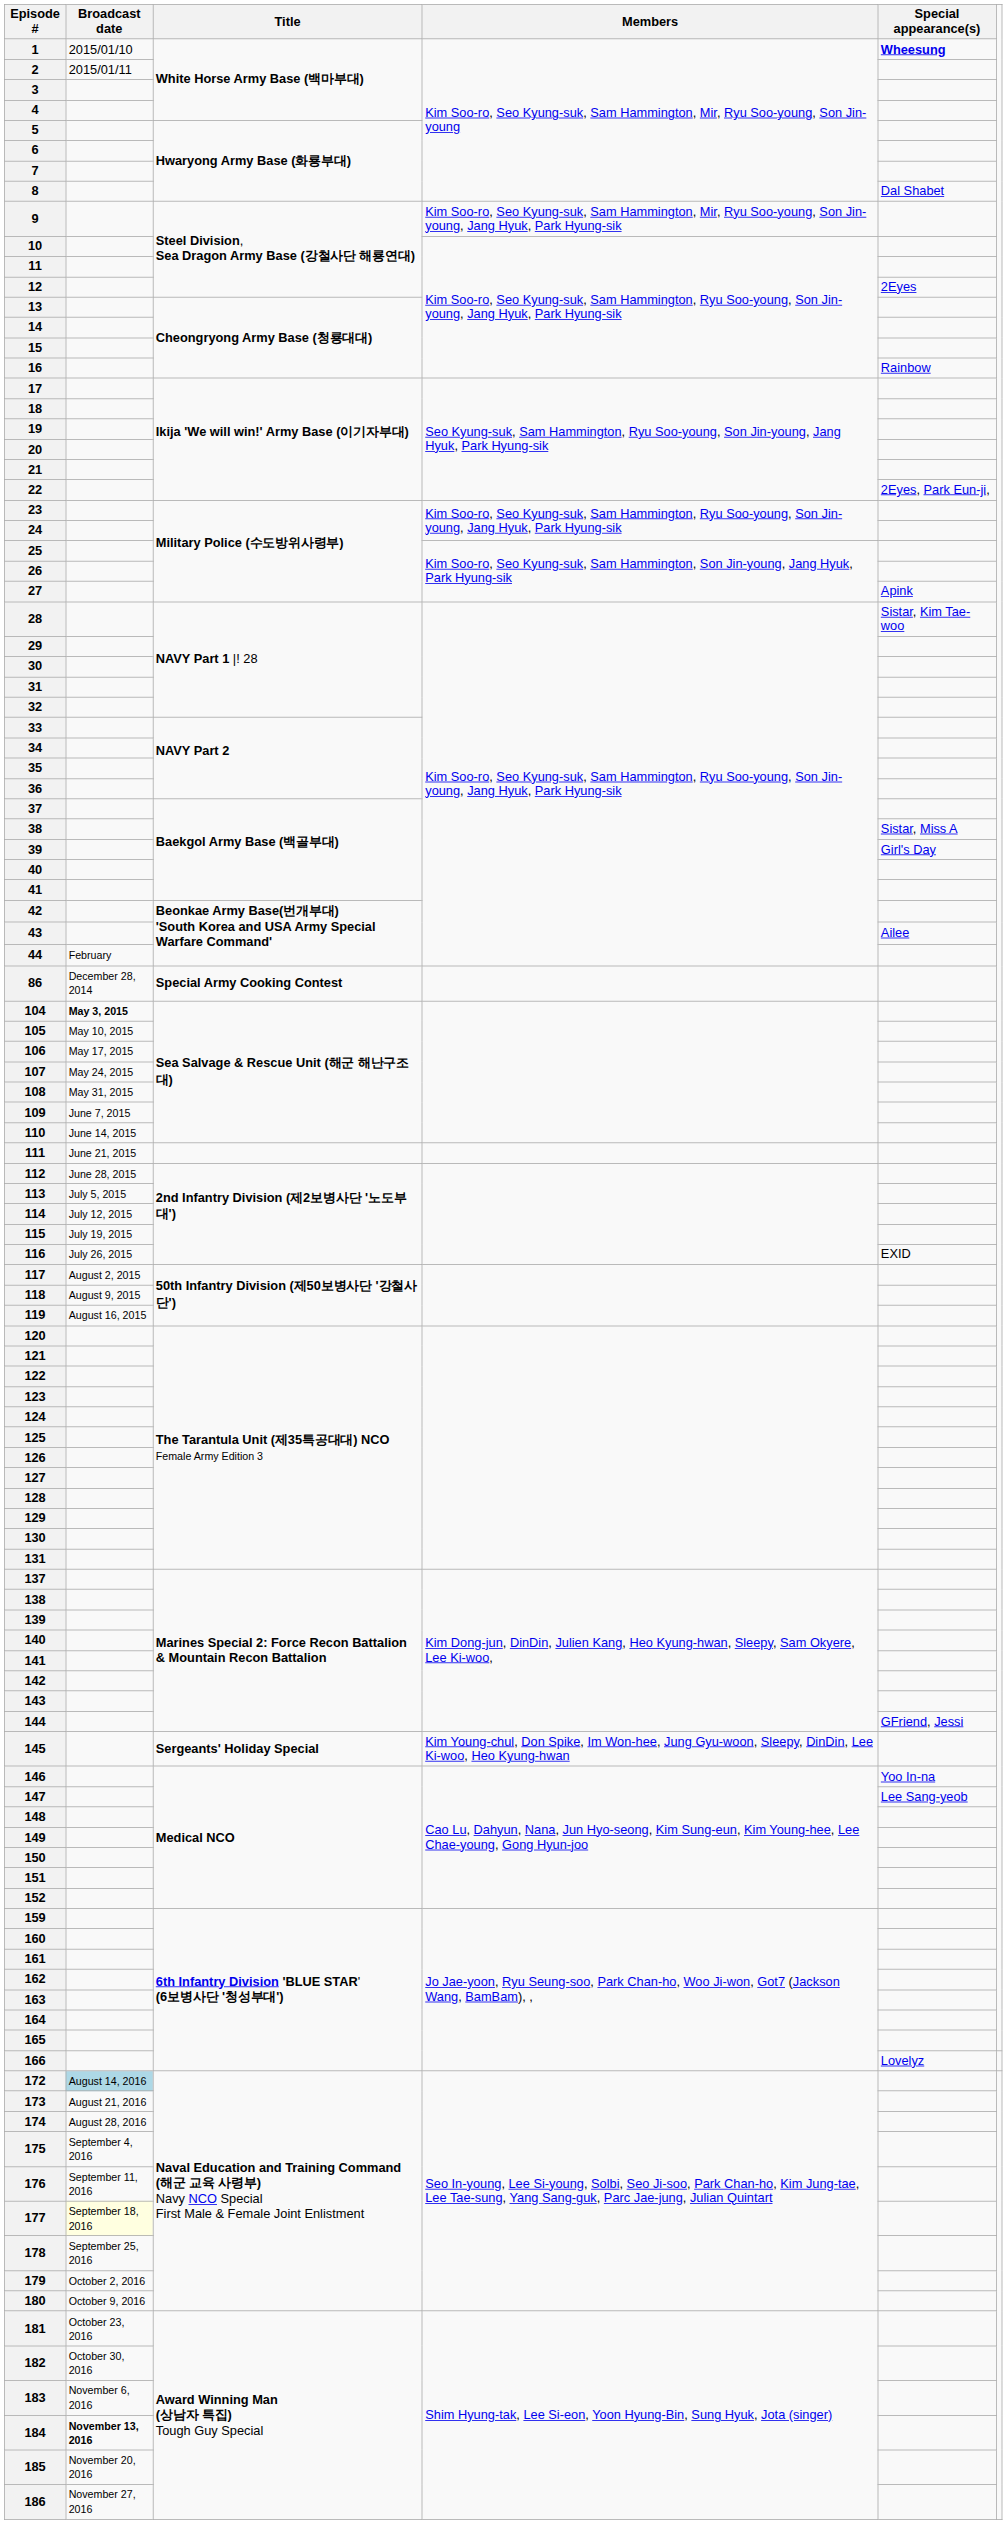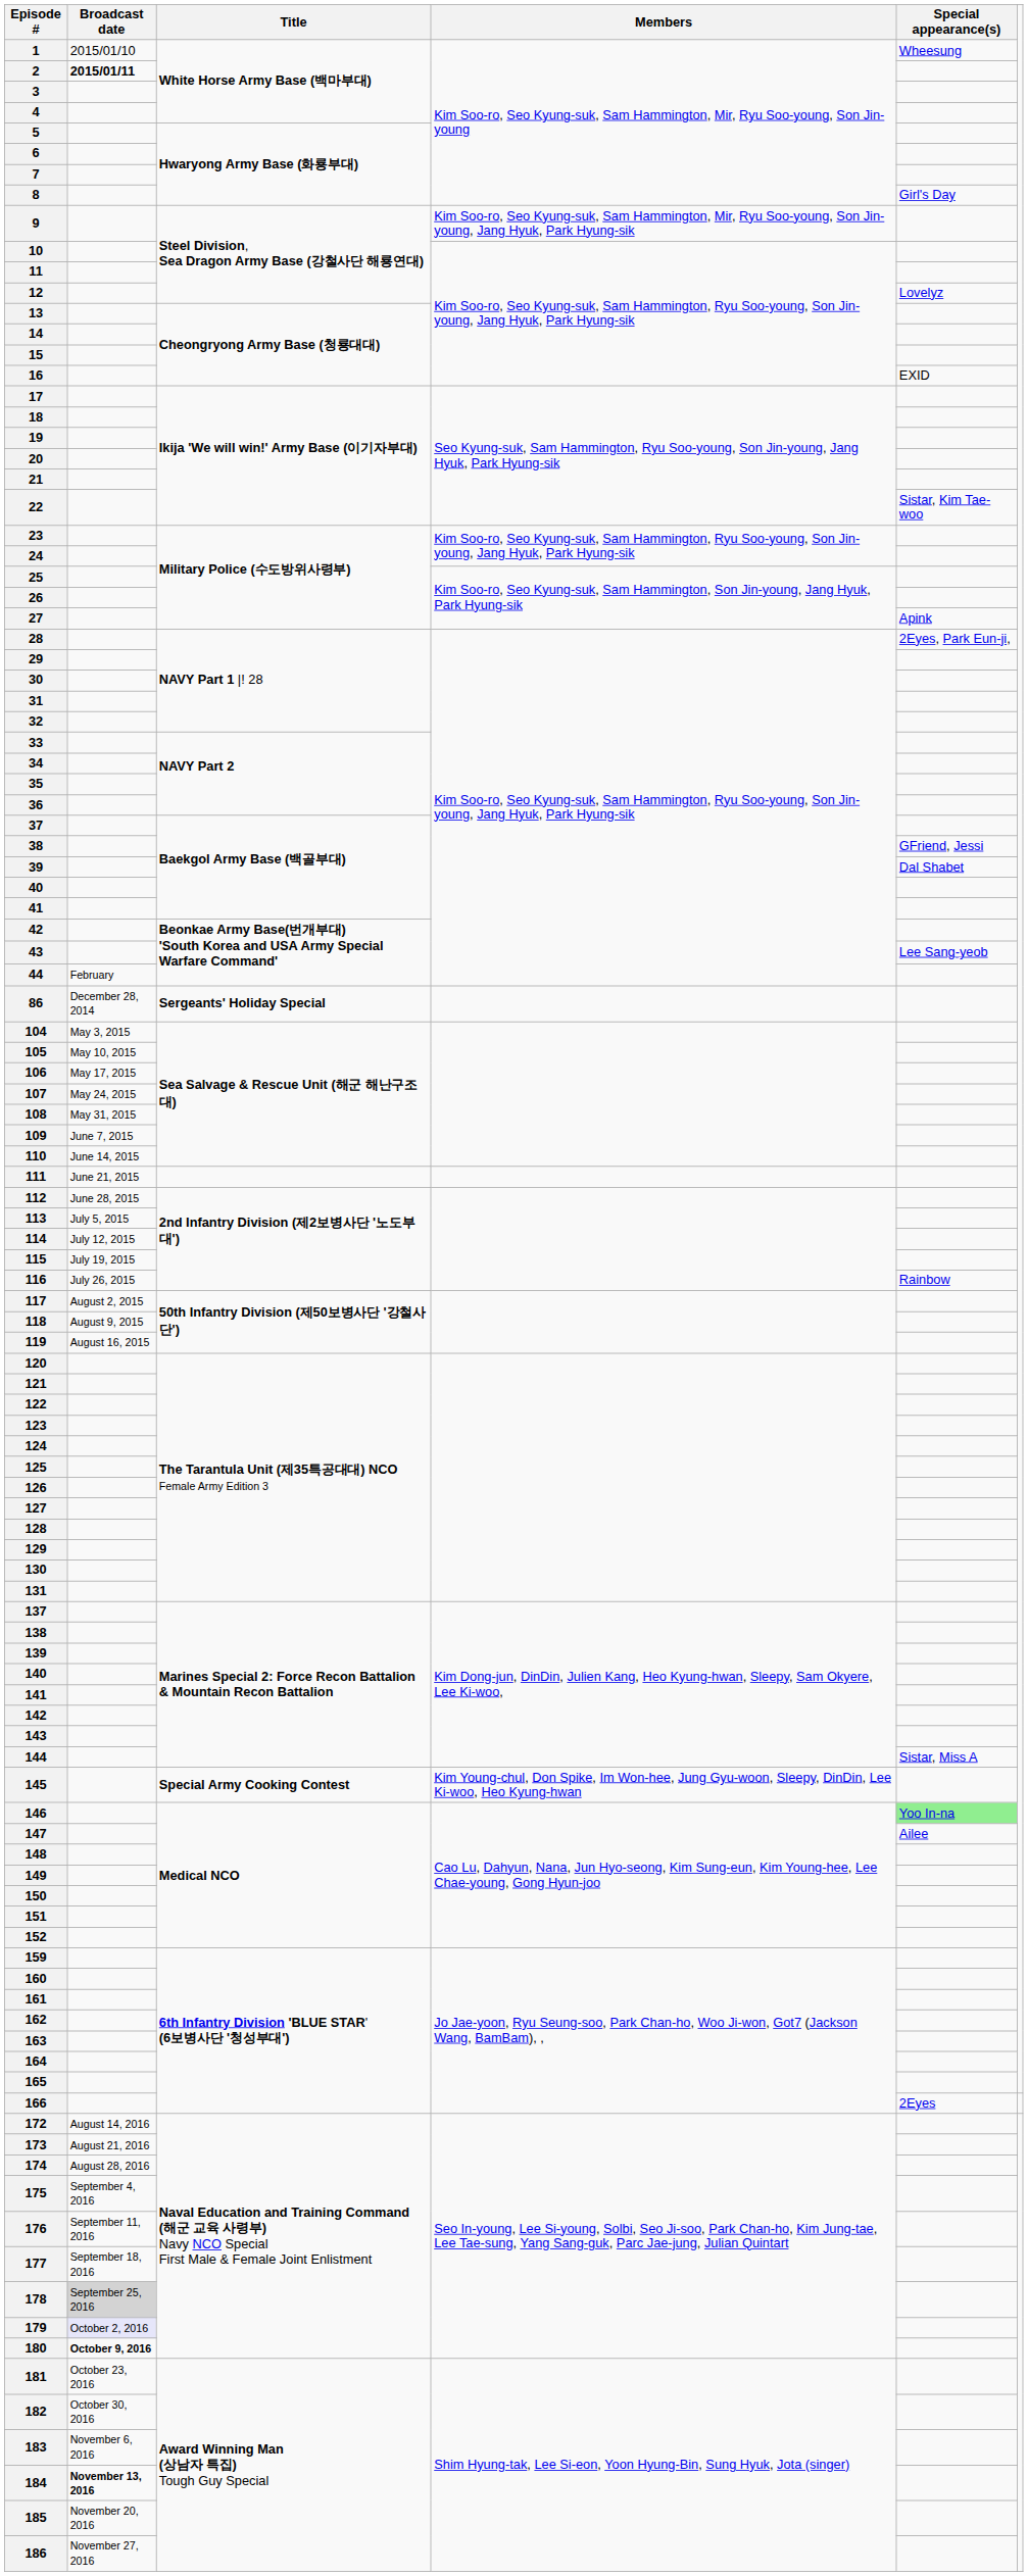 <table class="wikitable">
 <tr>
 <th>Episode #</th>
 <th>Broadcast date</th>
 <th>Title</th>
 <th>Members</th>
 <th>Special appearance(s)</th>
 </tr>
 <tr>
 <th>1</th>
 <td {{small>2015/01/10</td>
 <td rowspan=4><strong>White Horse Army Base (백마부대)</strong><br></td>
 <td rowspan=8><a href='#'>Kim Soo-ro</a>, <a href='#'>Seo Kyung-suk</a>, <a href='#'>Sam Hammington</a>, <a href='#'>Mir</a>, <a href='#'>Ryu Soo-young</a>, <a href='#'>Son Jin-young</a></td>
-<td><strong><a href='#'>Wheesung</a></strong></td>
+<td><a href='#'>Wheesung</a></td>
 </tr>
 <tr>
 <th>2</th>
-<td {{small>2015/01/11</td>
+<td {{small><strong>2015/01/11</strong></td>
 <td></td>
 </tr>
 <tr>
 <th>3</th>
 <td></td>
 <td></td>
 </tr>
 <tr>
 <th>4</th>
 <td></td>
 <td></td>
 </tr>
 <tr>
 <th>5</th>
 <td></td>
 <td rowspan=4><strong>Hwaryong Army Base (화룡부대)</strong><br></td>
 <td></td>
 </tr>
 <tr>
 <th>6</th>
 <td></td>
 <td></td>
 </tr>
 <tr>
 <th>7</th>
 <td></td>
 <td></td>
 </tr>
 <tr>
 <th>8</th>
 <td></td>
-<td><a href='#'>Dal Shabet</a></td>
+<td><a href='#'>Girl's Day</a></td>
 </tr>
 <tr>
 <th>9</th>
 <td></td>
 <td rowspan=4><strong>Steel Division</strong>,<br> <strong>Sea Dragon Army Base (강철사단 해룡연대)</strong><br></td>
 <td><a href='#'>Kim Soo-ro</a>, <a href='#'>Seo Kyung-suk</a>, <a href='#'>Sam Hammington</a>, <a href='#'>Mir</a>, <a href='#'>Ryu Soo-young</a>, <a href='#'>Son Jin-young</a>, <a href='#'>Jang Hyuk</a>, <a href='#'>Park Hyung-sik</a></td>
 <td></td>
 </tr>
 <tr>
 <th>10</th>
 <td></td>
 <td rowspan=7><a href='#'>Kim Soo-ro</a>, <a href='#'>Seo Kyung-suk</a>, <a href='#'>Sam Hammington</a>, <a href='#'>Ryu Soo-young</a>, <a href='#'>Son Jin-young</a>, <a href='#'>Jang Hyuk</a>, <a href='#'>Park Hyung-sik</a></td>
 <td></td>
 </tr>
 <tr>
 <th>11</th>
 <td></td>
 <td></td>
 </tr>
 <tr>
 <th>12</th>
 <td></td>
-<td><a href='#'>2Eyes</a></td>
+<td><a href='#'>Lovelyz</a></td>
 </tr>
 <tr>
 <th>13</th>
 <td></td>
 <td rowspan=4><strong>Cheongryong Army Base (청룡대대)</strong><br></td>
 <td></td>
 </tr>
 <tr>
 <th>14</th>
 <td></td>
 <td></td>
 </tr>
 <tr>
 <th>15</th>
 <td></td>
 <td></td>
 </tr>
 <tr>
 <th>16</th>
 <td></td>
-<td><a href='#'>Rainbow</a></td>
+<td>EXID</td>
 </tr>
 <tr>
 <th>17</th>
 <td></td>
 <td rowspan=6><strong>Ikija 'We will win!' Army Base (이기자부대)</strong><br><br></td>
 <td rowspan=6><a href='#'>Seo Kyung-suk</a>, <a href='#'>Sam Hammington</a>, <a href='#'>Ryu Soo-young</a>, <a href='#'>Son Jin-young</a>, <a href='#'>Jang Hyuk</a>, <a href='#'>Park Hyung-sik</a></td>
 <td></td>
 </tr>
 <tr>
 <th>18</th>
 <td></td>
 <td></td>
 </tr>
 <tr>
 <th>19</th>
 <td></td>
 <td></td>
 </tr>
 <tr>
 <th>20</th>
 <td></td>
 <td></td>
 </tr>
 <tr>
 <th>21</th>
 <td></td>
 <td></td>
 </tr>
 <tr>
 <th>22</th>
 <td></td>
-<td><a href='#'>2Eyes</a>, <a href='#'>Park Eun-ji</a>, </td>
+<td><a href='#'>Sistar</a>, <a href='#'>Kim Tae-woo</a></td>
 </tr>
 <tr>
 <th>23</th>
 <td></td>
 <td rowspan=5><strong>Military Police (수도방위사령부)</strong> <br><br></td>
 <td rowspan=2><a href='#'>Kim Soo-ro</a>, <a href='#'>Seo Kyung-suk</a>, <a href='#'>Sam Hammington</a>, <a href='#'>Ryu Soo-young</a>, <a href='#'>Son Jin-young</a>, <a href='#'>Jang Hyuk</a>, <a href='#'>Park Hyung-sik</a></td>
 <td></td>
 </tr>
 <tr>
 <th>24</th>
 <td></td>
 <td></td>
 </tr>
 <tr>
 <th>25</th>
 <td></td>
 <td rowspan=3><a href='#'>Kim Soo-ro</a>, <a href='#'>Seo Kyung-suk</a>, <a href='#'>Sam Hammington</a>, <a href='#'>Son Jin-young</a>, <a href='#'>Jang Hyuk</a>, <a href='#'>Park Hyung-sik</a></td>
 <td></td>
 </tr>
 <tr>
 <th>26</th>
 <td></td>
 <td></td>
 </tr>
 <tr>
 <th>27</th>
 <td></td>
 <td><a href='#'>Apink</a></td>
 </tr>
 <tr>
 <th>28</th>
 <td></td>
 <td rowspan=5><strong>NAVY Part 1</strong>  |! 28</td>
 <td rowspan=17><a href='#'>Kim Soo-ro</a>, <a href='#'>Seo Kyung-suk</a>, <a href='#'>Sam Hammington</a>, <a href='#'>Ryu Soo-young</a>, <a href='#'>Son Jin-young</a>, <a href='#'>Jang Hyuk</a>, <a href='#'>Park Hyung-sik</a></td>
-<td><a href='#'>Sistar</a>, <a href='#'>Kim Tae-woo</a></td>
+<td><a href='#'>2Eyes</a>, <a href='#'>Park Eun-ji</a>, </td>
 </tr>
 <tr>
 <th>29</th>
 <td></td>
 <td></td>
 </tr>
 <tr>
 <th>30</th>
 <td></td>
 <td></td>
 </tr>
 <tr>
 <th>31</th>
 <td></td>
 <td></td>
 </tr>
 <tr>
 <th>32</th>
 <td></td>
 <td></td>
 </tr>
 <tr>
 <th>33</th>
 <td></td>
 <td rowspan=4><strong>NAVY Part 2</strong><br><br></td>
 <td></td>
 </tr>
 <tr>
 <th>34</th>
 <td></td>
 <td></td>
 </tr>
 <tr>
 <th>35</th>
 <td></td>
 <td></td>
 </tr>
 <tr>
 <th>36</th>
 <td></td>
 <td></td>
 </tr>
 <tr>
 <th>37</th>
 <td></td>
 <td rowspan=5><strong>Baekgol Army Base (백골부대)</strong><br><br></td>
 <td></td>
 </tr>
 <tr>
 <th>38</th>
 <td></td>
-<td><a href='#'>Sistar</a>, <a href='#'>Miss A</a></td>
+<td><a href='#'>GFriend</a>, <a href='#'>Jessi</a></td>
 </tr>
 <tr>
 <th>39</th>
 <td></td>
-<td><a href='#'>Girl's Day</a></td>
+<td><a href='#'>Dal Shabet</a></td>
 </tr>
 <tr>
 <th>40</th>
 <td></td>
 <td></td>
 </tr>
 <tr>
 <th>41</th>
 <td></td>
 <td></td>
 </tr>
 <tr>
 <th>42</th>
 <td></td>
 <td rowspan=3><strong>Beonkae Army Base(번개부대)</strong><br><strong> 'South Korea and USA Army Special Warfare Command' </strong><br><br></td>
 <td></td>
 </tr>
 <tr>
 <th>43</th>
 <td></td>
-<td><a href='#'>Ailee</a></td>
+<td><a href='#'>Lee Sang-yeob</a></td>
 </tr>
 <tr>
 <th>44</th>
 <td><small>February</small></td>
 <td></td>
 </tr>
 <tr>
 <th>86</th>
 <td><small>December 28, 2014</small></td>
-<td><strong>Special Army Cooking Contest</strong></td>
+<td><strong>Sergeants' Holiday Special</strong></td>
 <td></td>
 <td></td>
 </tr>
 <tr>
 <th>104</th>
-<td><strong><small>May 3, 2015</small></strong></td>
+<td><small>May 3, 2015</small></td>
 <td rowspan="7"><strong>Sea Salvage & Rescue Unit (해군 해난구조대)</strong></td>
 <td rowspan="7"></td>
 <td></td>
 </tr>
 <tr>
 <th>105</th>
 <td><small>May 10, 2015</small></td>
 <td></td>
 </tr>
 <tr>
 <th>106</th>
 <td><small>May 17, 2015</small></td>
 <td></td>
 </tr>
 <tr>
 <th>107</th>
 <td><small>May 24, 2015</small></td>
 <td></td>
 </tr>
 <tr>
 <th>108</th>
 <td><small>May 31, 2015</small></td>
 <td></td>
 </tr>
 <tr>
 <th>109</th>
 <td><small>June 7, 2015</small></td>
 <td></td>
 </tr>
 <tr>
 <th>110</th>
 <td><small>June 14, 2015</small></td>
 <td></td>
 </tr>
 <tr>
 <th>111</th>
 <td><small>June 21, 2015</small></td>
 <td></td>
 <td></td>
 <td></td>
 </tr>
 <tr>
 <th>112</th>
 <td><small>June 28, 2015</small></td>
 <td rowspan="5"><strong>2nd Infantry Division (제2보병사단 '노도부대')</strong><br><br></td>
 <td rowspan="5"></td>
 <td></td>
 </tr>
 <tr>
 <th>113</th>
 <td><small>July 5, 2015</small></td>
 <td></td>
 </tr>
 <tr>
 <th>114</th>
 <td><small>July 12, 2015</small></td>
 <td></td>
 </tr>
 <tr>
 <th>115</th>
 <td><small>July 19, 2015</small></td>
 <td></td>
 </tr>
 <tr>
 <th>116</th>
 <td><small>July 26, 2015</small></td>
-<td>EXID</td>
+<td><a href='#'>Rainbow</a></td>
 </tr>
 <tr>
 <th>117</th>
 <td><small>August 2, 2015</small></td>
 <td rowspan="3"><strong>50th Infantry Division (제50보병사단 '강철사단')</strong></td>
 <td rowspan="3"></td>
 <td></td>
 </tr>
 <tr>
 <th>118</th>
 <td><small>August 9, 2015</small></td>
 <td></td>
 </tr>
 <tr>
 <th>119</th>
 <td><small>August 16, 2015</small></td>
 <td></td>
 </tr>
 <tr>
 <th>120</th>
 <td></td>
 <td rowspan="12"><strong>The Tarantula Unit (제35특공대대) NCO</strong><br><small>Female Army Edition 3</small></td>
 <td rowspan="12"></td>
 <td></td>
 </tr>
 <tr>
 <th>121</th>
 <td></td>
 <td></td>
 </tr>
 <tr>
 <th>122</th>
 <td></td>
 <td></td>
 </tr>
 <tr>
 <th>123</th>
 <td></td>
 <td></td>
 </tr>
 <tr>
 <th>124</th>
 <td></td>
 <td></td>
 </tr>
 <tr>
 <th>125</th>
 <td></td>
 <td></td>
 </tr>
 <tr>
 <th>126</th>
 <td></td>
 <td></td>
 </tr>
 <tr>
 <th>127</th>
 <td></td>
 <td></td>
 </tr>
 <tr>
 <th>128</th>
 <td></td>
 <td></td>
 </tr>
 <tr>
 <th>129</th>
 <td></td>
 <td></td>
 </tr>
 <tr>
 <th>130</th>
 <td></td>
 <td></td>
 </tr>
 <tr>
 <th>131</th>
 <td></td>
 <td></td>
 </tr>
 <tr>
 <th>137</th>
 <td></td>
 <td rowspan=8><strong>Marines Special 2: Force Recon Battalion & Mountain Recon Battalion</strong><br></td>
 <td rowspan=8><a href='#'>Kim Dong-jun</a>, <a href='#'>DinDin</a>, <a href='#'>Julien Kang</a>, <a href='#'>Heo Kyung-hwan</a>, <a href='#'>Sleepy</a>, <a href='#'>Sam Okyere</a>, <a href='#'>Lee Ki-woo</a>, </td>
 <td></td>
 </tr>
 <tr>
 <th>138</th>
 <td></td>
 <td></td>
 </tr>
 <tr>
 <th>139</th>
 <td></td>
 <td></td>
 </tr>
 <tr>
 <th>140</th>
 <td></td>
 <td></td>
 </tr>
 <tr>
 <th>141</th>
 <td></td>
 <td></td>
 </tr>
 <tr>
 <th>142</th>
 <td></td>
 <td></td>
 </tr>
 <tr>
 <th>143</th>
 <td></td>
 <td></td>
 </tr>
 <tr>
 <th>144</th>
 <td></td>
-<td><a href='#'>GFriend</a>, <a href='#'>Jessi</a></td>
+<td><a href='#'>Sistar</a>, <a href='#'>Miss A</a></td>
 </tr>
 <tr>
 <th>145</th>
 <td></td>
-<td><strong>Sergeants' Holiday Special</strong></td>
+<td><strong>Special Army Cooking Contest</strong></td>
 <td><a href='#'>Kim Young-chul</a>, <a href='#'>Don Spike</a>, <a href='#'>Im Won-hee</a>, <a href='#'>Jung Gyu-woon</a>, <a href='#'>Sleepy</a>, <a href='#'>DinDin</a>, <a href='#'>Lee Ki-woo</a>, <a href='#'>Heo Kyung-hwan</a></td>
 <td></td>
 </tr>
 <tr>
 <th>146</th>
 <td></td>
 <td rowspan=7><strong>Medical NCO</strong><br></td>
 <td rowspan=7><a href='#'>Cao Lu</a>, <a href='#'>Dahyun</a>, <a href='#'>Nana</a>, <a href='#'>Jun Hyo-seong</a>, <a href='#'>Kim Sung-eun</a>, <a href='#'>Kim Young-hee</a>, <a href='#'>Lee Chae-young</a>, <a href='#'>Gong Hyun-joo</a></td>
-<td><a href='#'>Yoo In-na</a></td>
+<td style="background: lightgreen;"><a href='#'>Yoo In-na</a></td>
 </tr>
 <tr>
 <th>147</th>
 <td></td>
-<td><a href='#'>Lee Sang-yeob</a></td>
+<td><a href='#'>Ailee</a></td>
 </tr>
 <tr>
 <th>148</th>
 <td></td>
 <td></td>
 </tr>
 <tr>
 <th>149</th>
 <td></td>
 <td></td>
 </tr>
 <tr>
 <th>150</th>
 <td></td>
 <td></td>
 </tr>
 <tr>
 <th>151</th>
 <td></td>
 <td></td>
 </tr>
 <tr>
 <th>152</th>
 <td></td>
 <td></td>
 </tr>
 <tr>
 <th>159</th>
 <td></td>
 <td rowspan="8"><strong><a href='#'>6th Infantry Division</a> 'BLUE STAR</strong>'<br><strong>(6보병사단 '청성부대')</strong><br></td>
 <td rowspan="8"><a href='#'>Jo Jae-yoon</a>, <a href='#'>Ryu Seung-soo</a>, <a href='#'>Park Chan-ho</a>, <a href='#'>Woo Ji-won</a>, <a href='#'>Got7</a> (<a href='#'>Jackson Wang</a>, <a href='#'>BamBam</a>), , </td>
 <td></td>
 </tr>
 <tr>
 <th>160</th>
 <td></td>
 <td></td>
 </tr>
 <tr>
 <th>161</th>
 <td></td>
 <td></td>
 </tr>
 <tr>
 <th>162</th>
 <td></td>
 <td></td>
 </tr>
 <tr>
 <th>163</th>
 <td></td>
 <td></td>
 </tr>
 <tr>
 <th>164</th>
 <td></td>
 <td></td>
 </tr>
 <tr>
 <th>165</th>
 <td></td>
 <td></td>
 </tr>
 <tr>
 <th>166</th>
 <td></td>
-<td><a href='#'>Lovelyz</a></td>
+<td><a href='#'>2Eyes</a></td>
 <td></td>
 </tr>
 <tr>
 <th>172</th>
-<td style="background: lightblue;"><small>August 14, 2016</small></td>
+<td><small>August 14, 2016</small></td>
 <td rowspan="9"><strong>Naval Education and Training Command</strong><br><strong>(해군 교육 사령부)</strong><br>Navy <a href='#'>NCO</a> Special<br>First Male & Female Joint Enlistment</td>
 <td rowspan="9"><a href='#'>Seo In-young</a>, <a href='#'>Lee Si-young</a>, <a href='#'>Solbi</a>, <a href='#'>Seo Ji-soo</a>, <a href='#'>Park Chan-ho</a>, <a href='#'>Kim Jung-tae</a>, <a href='#'>Lee Tae-sung</a>, <a href='#'>Yang Sang-guk</a>, <a href='#'>Parc Jae-jung</a>, <a href='#'>Julian Quintart</a></td>
 <td></td>
 </tr>
 <tr>
 <th>173</th>
 <td><small>August 21, 2016</small></td>
 <td></td>
 </tr>
 <tr>
 <th>174</th>
 <td><small>August 28, 2016</small></td>
 <td></td>
 </tr>
 <tr>
 <th>175</th>
 <td><small>September 4, 2016</small></td>
 <td></td>
 </tr>
 <tr>
 <th>176</th>
 <td><small>September 11, 2016</small></td>
 <td></td>
 </tr>
 <tr>
 <th>177</th>
-<td style="background: lightyellow;"><small>September 18, 2016</small></td>
+<td><small>September 18, 2016</small></td>
 <td></td>
 </tr>
 <tr>
 <th>178</th>
-<td><small>September 25, 2016</small></td>
+<td style="background: lightgrey;"><small>September 25, 2016</small></td>
 <td></td>
 </tr>
 <tr>
 <th>179</th>
-<td><small>October 2, 2016</small></td>
+<td style="background: lavender;"><small>October 2, 2016</small></td>
 <td></td>
 </tr>
 <tr>
 <th>180</th>
-<td><small>October 9, 2016</small></td>
+<td><strong><small>October 9, 2016</small></strong></td>
 <td></td>
 </tr>
 <tr>
 <th>181</th>
 <td><small>October 23, 2016</small></td>
 <td rowspan="6"><strong>Award Winning Man</strong><br><strong>(상남자 특집)</strong><br>Tough Guy Special</td>
 <td rowspan="6"><a href='#'>Shim Hyung-tak</a>, <a href='#'>Lee Si-eon</a>, <a href='#'>Yoon Hyung-Bin</a>, <a href='#'>Sung Hyuk</a>, <a href='#'>Jota (singer)</a></td>
 <td></td>
 </tr>
 <tr>
 <th>182</th>
 <td><small>October 30, 2016</small></td>
 <td></td>
 </tr>
 <tr>
 <th>183</th>
 <td><small>November 6, 2016</small></td>
 <td></td>
 </tr>
 <tr>
 <th>184</th>
 <td><strong><small>November 13, 2016</small></strong></td>
 <td></td>
 </tr>
 <tr>
 <th>185</th>
 <td><small>November 20, 2016</small></td>
 <td></td>
 </tr>
 <tr>
 <th>186</th>
 <td><small>November 27, 2016</small></td>
 <td></td>
 </tr>
 </table>
